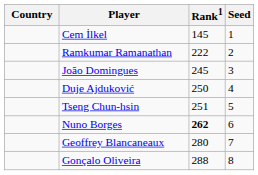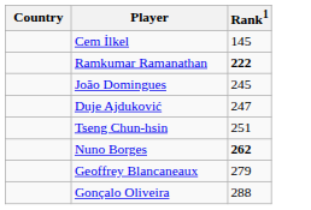 <table class="sortable wikitable">
 <tr>
 <th width="70">Country</th>
 <th width="175">Player</th>
 <th>Rank<sup>1</sup></th>
-<th>Seed</th>
 </tr>
 <tr>
 <td></td>
 <td><a href='#'>Cem İlkel</a></td>
 <td>145</td>
-<td>1</td>
 </tr>
 <tr>
 <td></td>
 <td><a href='#'>Ramkumar Ramanathan</a></td>
-<td>222</td>
-<td>2</td>
+<td><strong>222</strong></td>
 </tr>
 <tr>
 <td></td>
 <td><a href='#'>João Domingues</a></td>
 <td>245</td>
-<td>3</td>
 </tr>
 <tr>
 <td></td>
 <td><a href='#'>Duje Ajduković</a></td>
-<td>250</td>
-<td>4</td>
+<td>247</td>
 </tr>
 <tr>
 <td></td>
 <td><a href='#'>Tseng Chun-hsin</a></td>
 <td>251</td>
-<td>5</td>
 </tr>
 <tr>
 <td></td>
 <td><a href='#'>Nuno Borges</a></td>
 <td><strong>262</strong></td>
-<td>6</td>
 </tr>
 <tr>
 <td></td>
 <td><a href='#'>Geoffrey Blancaneaux</a></td>
-<td>280</td>
-<td>7</td>
+<td>279</td>
 </tr>
 <tr>
 <td></td>
 <td><a href='#'>Gonçalo Oliveira</a></td>
 <td>288</td>
-<td>8</td>
 </tr>
 </table>
